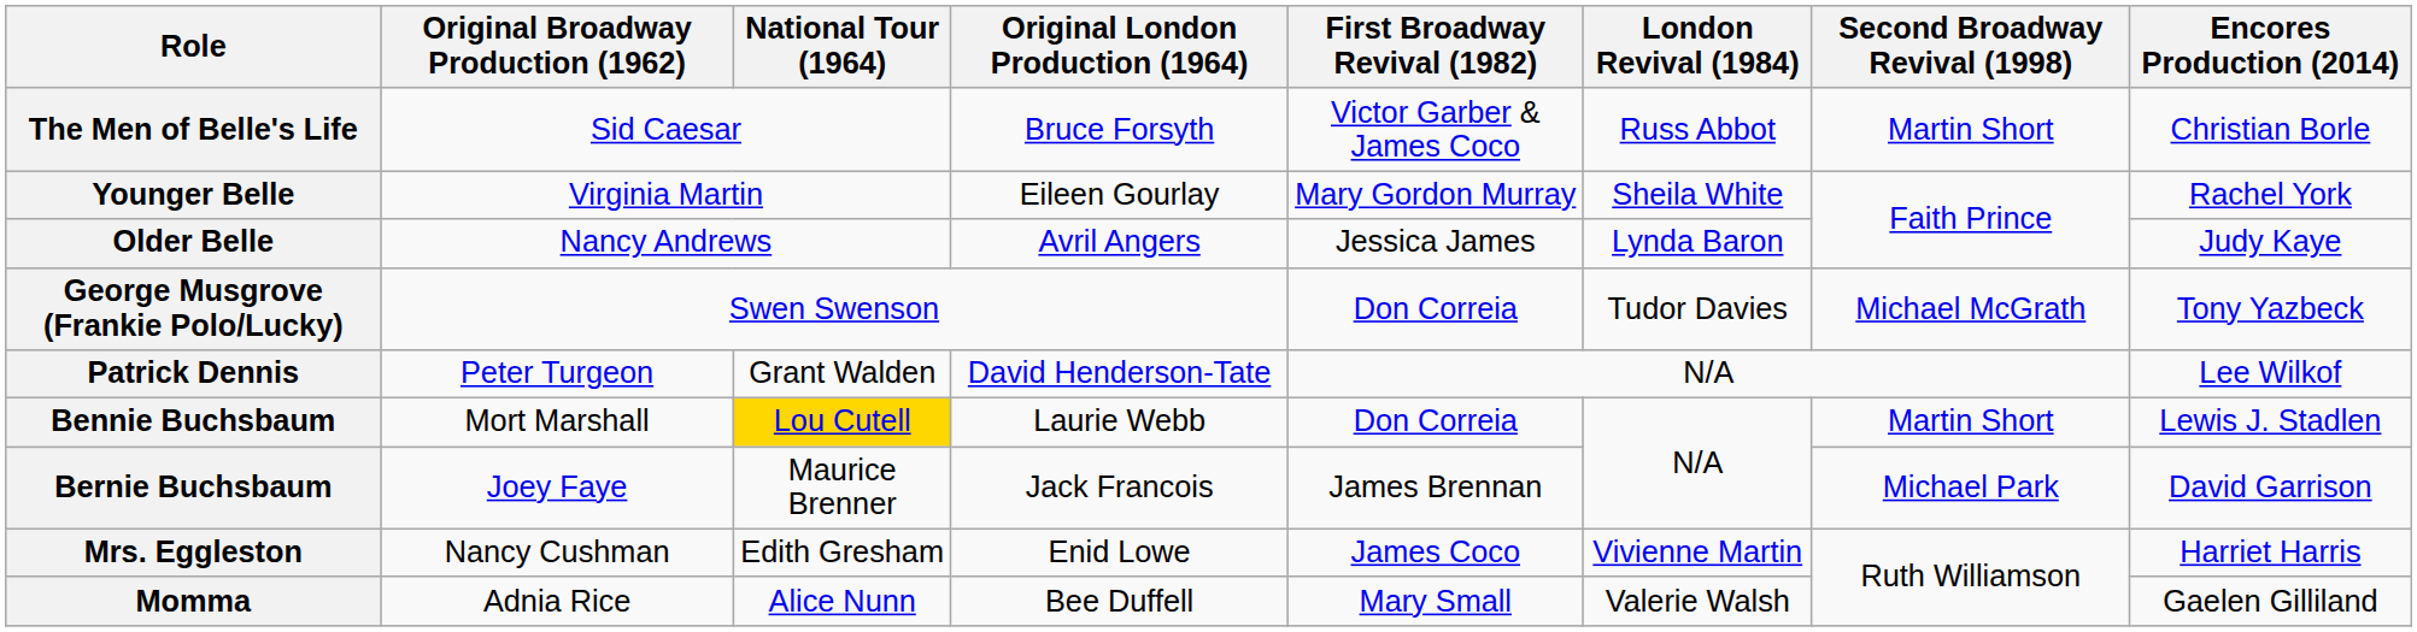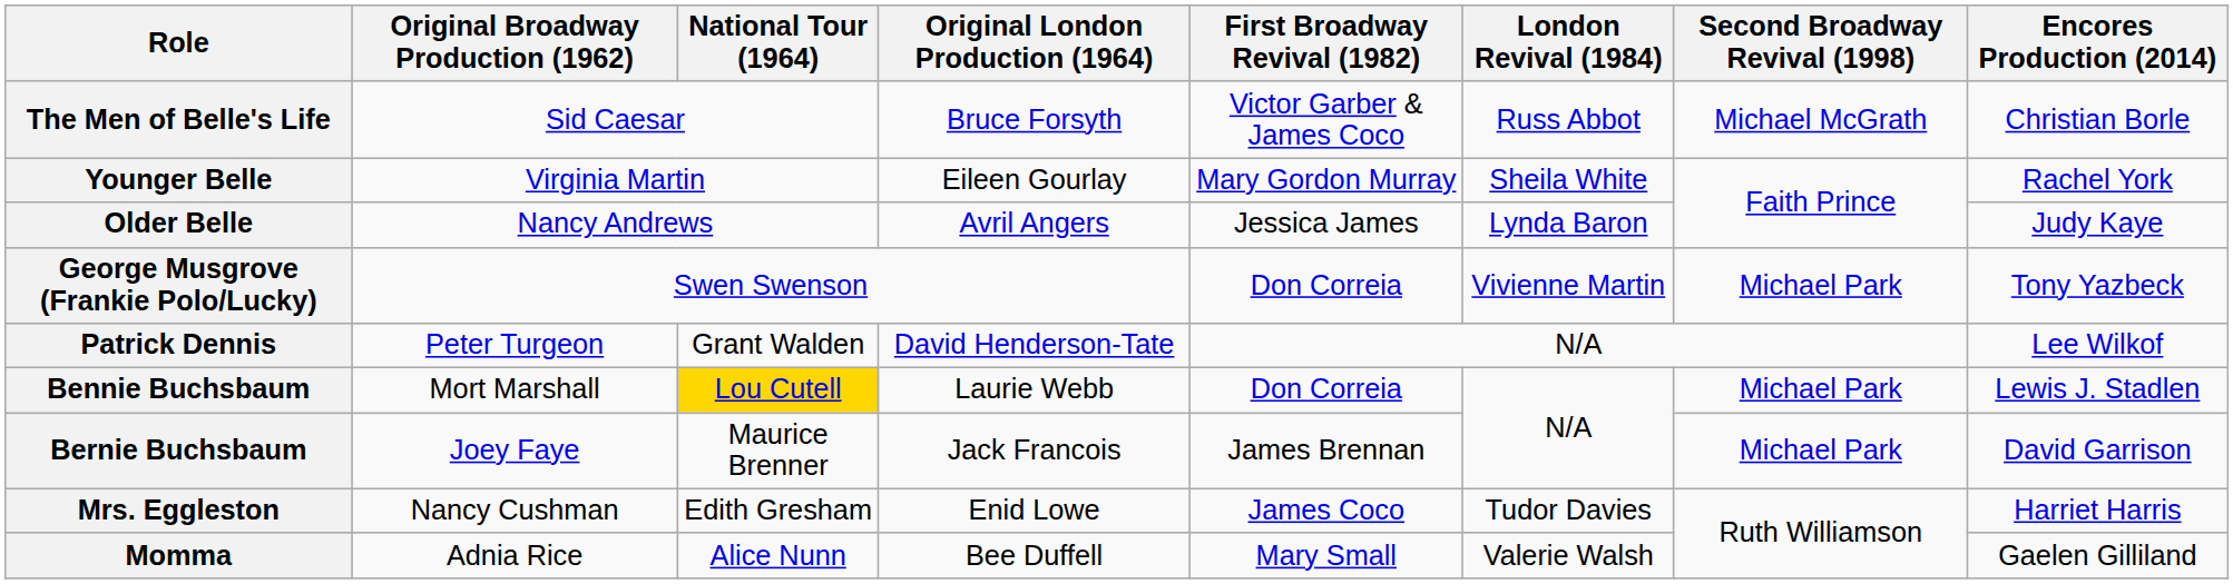 <table class="wikitable" style="width:100%;">
 <tr>
 <th>Role</th>
 <th>Original Broadway Production (1962)</th>
 <th>National Tour (1964)</th>
 <th>Original London Production (1964)</th>
 <th>First Broadway Revival (1982)</th>
 <th>London Revival (1984)</th>
 <th>Second Broadway Revival (1998)</th>
 <th>Encores Production (2014)</th>
 </tr>
 <tr>
 <th>The Men of Belle's Life</th>
 <td colspan="2" style="text-align:center;"><a href='#'>Sid Caesar</a></td>
 <td style="text-align:center;"><a href='#'>Bruce Forsyth</a></td>
 <td style="text-align:center;"><a href='#'>Victor Garber</a> & <a href='#'>James Coco</a></td>
 <td style="text-align:center;"><a href='#'>Russ Abbot</a></td>
-<td style="text-align:center;"><a href='#'>Martin Short</a></td>
+<td style="text-align:center;"><a href='#'>Michael McGrath</a></td>
 <td style="text-align:center;"><a href='#'>Christian Borle</a></td>
 </tr>
 <tr>
 <th>Younger Belle</th>
 <td colspan="2" style="text-align:center;"><a href='#'>Virginia Martin</a></td>
 <td style="text-align:center;">Eileen Gourlay</td>
 <td style="text-align:center;"><a href='#'>Mary Gordon Murray</a></td>
 <td style="text-align:center;"><a href='#'>Sheila White</a></td>
 <td rowspan="2" style="text-align:center;"><a href='#'>Faith Prince</a></td>
 <td style="text-align:center;"><a href='#'>Rachel York</a></td>
 </tr>
 <tr>
 <th>Older Belle</th>
 <td colspan="2" style="text-align:center;"><a href='#'>Nancy Andrews</a></td>
 <td style="text-align:center;"><a href='#'>Avril Angers</a></td>
 <td style="text-align:center;">Jessica James</td>
 <td style="text-align:center;"><a href='#'>Lynda Baron</a></td>
 <td style="text-align:center;"><a href='#'>Judy Kaye</a></td>
 </tr>
 <tr>
 <th>George Musgrove (Frankie Polo/Lucky)</th>
 <td colspan="3" style="text-align:center;"><a href='#'>Swen Swenson</a></td>
 <td style="text-align:center;"><a href='#'>Don Correia</a></td>
-<td style="text-align:center;">Tudor Davies</td>
-<td style="text-align:center;"><a href='#'>Michael McGrath</a></td>
+<td style="text-align:center;"><a href='#'>Vivienne Martin</a></td>
+<td style="text-align:center;"><a href='#'>Michael Park</a></td>
 <td style="text-align:center;"><a href='#'>Tony Yazbeck</a></td>
 </tr>
 <tr>
 <th>Patrick Dennis</th>
 <td style="text-align:center;"><a href='#'>Peter Turgeon</a></td>
 <td style="text-align:center;">Grant Walden</td>
 <td style="text-align:center;"><a href='#'>David Henderson-Tate</a></td>
 <td colspan="3" style="text-align:center;">N/A</td>
 <td style="text-align:center;"><a href='#'>Lee Wilkof</a></td>
 </tr>
 <tr>
 <th>Bennie Buchsbaum</th>
 <td style="text-align:center;">Mort Marshall</td>
 <td style="background: gold; text-align:center;"><a href='#'>Lou Cutell</a></td>
 <td style="text-align:center;">Laurie Webb</td>
 <td style="text-align:center;"><a href='#'>Don Correia</a></td>
 <td rowspan="2" style="text-align:center;">N/A</td>
-<td style="text-align:center;"><a href='#'>Martin Short</a></td>
+<td style="text-align:center;"><a href='#'>Michael Park</a></td>
 <td style="text-align:center;"><a href='#'>Lewis J. Stadlen</a></td>
 </tr>
 <tr>
 <th>Bernie Buchsbaum</th>
 <td style="text-align:center;"><a href='#'>Joey Faye</a></td>
 <td style="text-align:center;">Maurice Brenner</td>
 <td style="text-align:center;">Jack Francois</td>
 <td style="text-align:center;">James Brennan</td>
 <td style="text-align:center;"><a href='#'>Michael Park</a></td>
 <td style="text-align:center;"><a href='#'>David Garrison</a></td>
 </tr>
 <tr>
 <th>Mrs. Eggleston</th>
 <td style="text-align:center;">Nancy Cushman</td>
 <td style="text-align:center;">Edith Gresham</td>
 <td style="text-align:center;">Enid Lowe</td>
 <td style="text-align:center;"><a href='#'>James Coco</a></td>
-<td style="text-align:center;"><a href='#'>Vivienne Martin</a></td>
+<td style="text-align:center;">Tudor Davies</td>
 <td rowspan="2" style="text-align:center;">Ruth Williamson</td>
 <td style="text-align:center;"><a href='#'>Harriet Harris</a></td>
 </tr>
 <tr>
 <th>Momma</th>
 <td style="text-align:center;">Adnia Rice</td>
 <td style="text-align:center;"><a href='#'>Alice Nunn</a></td>
 <td style="text-align:center;">Bee Duffell</td>
 <td style="text-align:center;"><a href='#'>Mary Small</a></td>
 <td style="text-align:center;">Valerie Walsh</td>
 <td style="text-align:center;">Gaelen Gilliland</td>
 </tr>
 </table>
